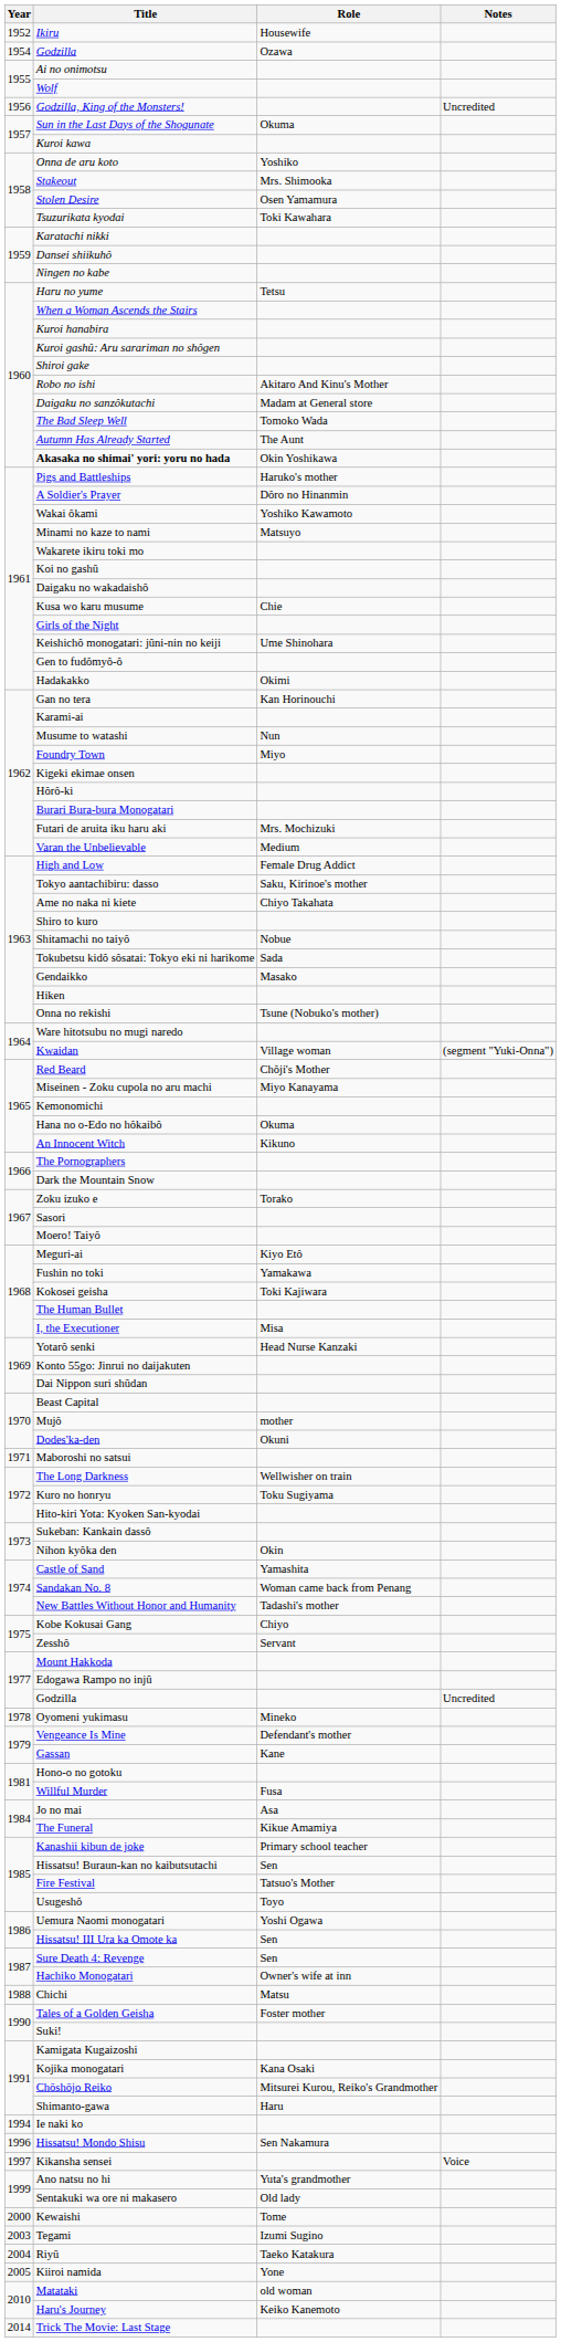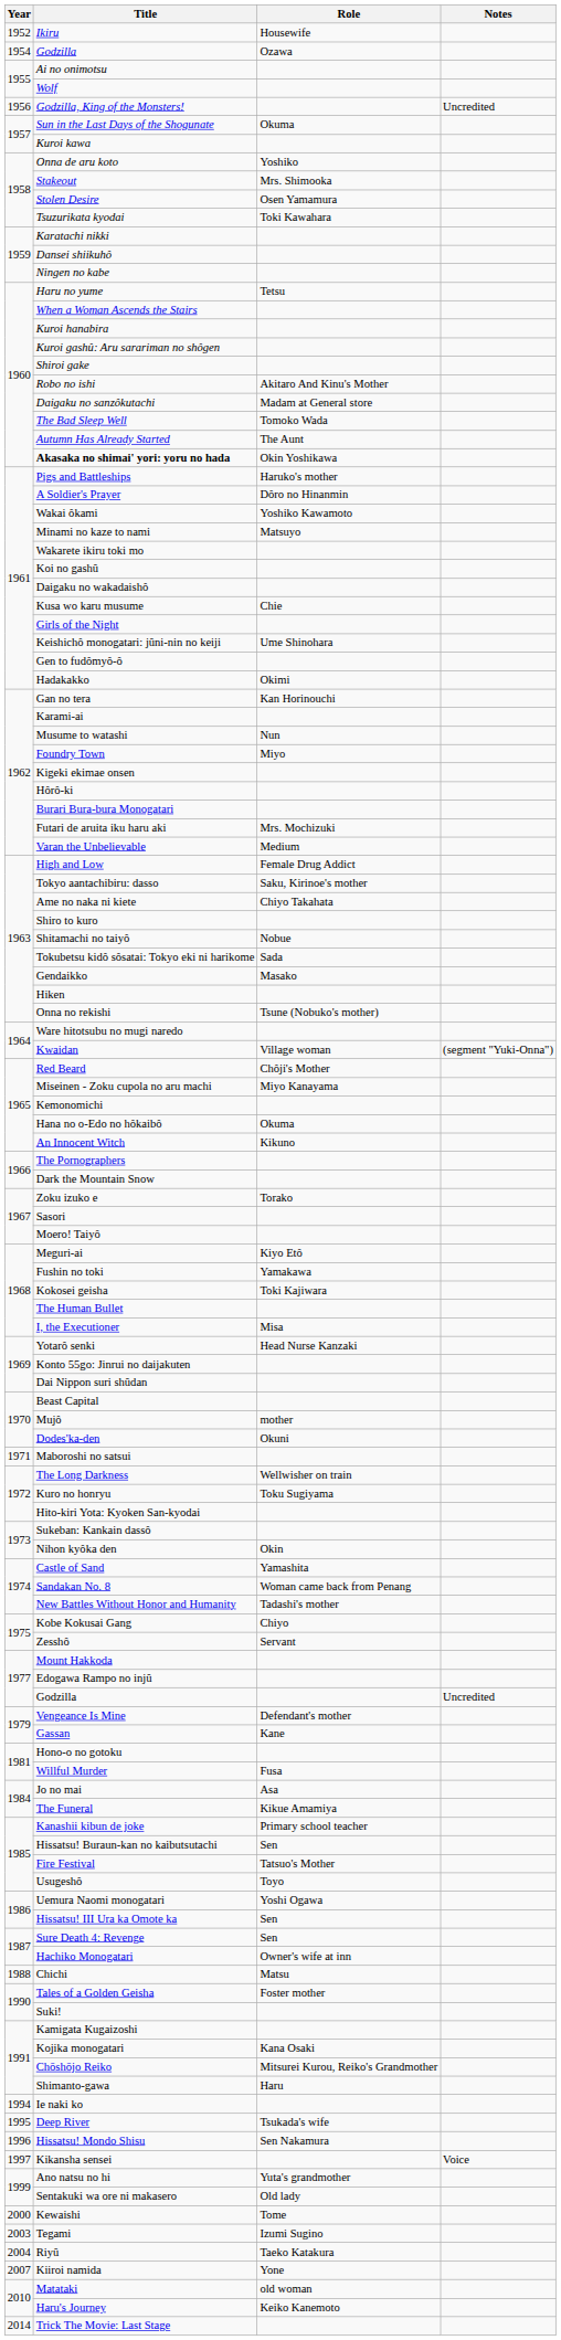 <table class="wikitable sortable">
 <tr align="center">
 <th>Year</th>
 <th>Title</th>
 <th>Role</th>
 <th>Notes</th>
 </tr>
 <tr>
 <td>1952</td>
 <td><em><a href='#'>Ikiru</a></em></td>
 <td>Housewife</td>
 <td></td>
 </tr>
 <tr>
 <td>1954</td>
 <td><em><a href='#'>Godzilla</a></em></td>
 <td>Ozawa</td>
 <td></td>
 </tr>
 <tr>
 <td rowspan="2">1955</td>
 <td><em>Ai no onimotsu</em></td>
 <td></td>
 <td></td>
 </tr>
 <tr>
 <td><em><a href='#'>Wolf</a></em></td>
 <td></td>
 <td></td>
 </tr>
 <tr>
 <td>1956</td>
 <td><em><a href='#'>Godzilla, King of the Monsters!</a></em></td>
 <td></td>
 <td>Uncredited</td>
 </tr>
 <tr>
 <td rowspan="2">1957</td>
 <td><em><a href='#'>Sun in the Last Days of the Shogunate</a></em></td>
 <td>Okuma</td>
 <td></td>
 </tr>
 <tr>
 <td><em>Kuroi kawa</em></td>
 <td></td>
 <td></td>
 </tr>
 <tr>
 <td rowspan="4">1958</td>
 <td><em>Onna de aru koto</em></td>
 <td>Yoshiko</td>
 <td></td>
 </tr>
 <tr>
 <td><em><a href='#'>Stakeout</a></em></td>
 <td>Mrs. Shimooka</td>
 <td></td>
 </tr>
 <tr>
 <td><em><a href='#'>Stolen Desire</a></em></td>
 <td>Osen Yamamura</td>
 <td></td>
 </tr>
 <tr>
 <td><em>Tsuzurikata kyodai</em></td>
 <td>Toki Kawahara</td>
 <td></td>
 </tr>
 <tr>
 <td rowspan="3">1959</td>
 <td><em>Karatachi nikki</em></td>
 <td></td>
 <td></td>
 </tr>
 <tr>
 <td><em>Dansei shiikuhô</em></td>
 <td></td>
 <td></td>
 </tr>
 <tr>
 <td><em>Ningen no kabe</em></td>
 <td></td>
 <td></td>
 </tr>
 <tr>
 <td rowspan="10">1960</td>
 <td><em>Haru no yume</em></td>
 <td>Tetsu</td>
 <td></td>
 </tr>
 <tr>
 <td><em><a href='#'>When a Woman Ascends the Stairs</a></em></td>
 <td></td>
 <td></td>
 </tr>
 <tr>
 <td><em>Kuroi hanabira</em></td>
 <td></td>
 <td></td>
 </tr>
 <tr>
 <td><em>Kuroi gashû: Aru sarariman no shôgen</em></td>
 <td></td>
 <td></td>
 </tr>
 <tr>
 <td><em>Shiroi gake</em></td>
 <td></td>
 <td></td>
 </tr>
 <tr>
 <td><em>Robo no ishi </em></td>
 <td>Akitaro And Kinu's Mother</td>
 <td></td>
 </tr>
 <tr>
 <td><em>Daigaku no sanzôkutachi</em></td>
 <td>Madam at General store</td>
 <td></td>
 </tr>
 <tr>
 <td><em><a href='#'>The Bad Sleep Well</a></em></td>
 <td>Tomoko Wada</td>
 <td></td>
 </tr>
 <tr>
 <td><em><a href='#'>Autumn Has Already Started</a></em></td>
 <td>The Aunt</td>
 <td></td>
 </tr>
 <tr>
 <td><strong>Akasaka no shimai' yori: yoru no hada<em></td>
 <td>Okin Yoshikawa</td>
 <td></td>
 </tr>
 <tr>
 <td rowspan="12">1961</td>
 <td></em><a href='#'>Pigs and Battleships</a><em></td>
 <td>Haruko's mother</td>
 <td></td>
 </tr>
 <tr>
 <td></em><a href='#'>A Soldier's Prayer</a><em></td>
 <td>Dôro no Hinanmin</td>
 <td></td>
 </tr>
 <tr>
 <td></em>Wakai ôkami<em></td>
 <td>Yoshiko Kawamoto</td>
 <td></td>
 </tr>
 <tr>
 <td></em>Minami no kaze to nami<em></td>
 <td>Matsuyo</td>
 <td></td>
 </tr>
 <tr>
 <td></em>Wakarete ikiru toki mo<em></td>
 <td></td>
 <td></td>
 </tr>
 <tr>
 <td></em>Koi no gashû<em></td>
 <td></td>
 <td></td>
 </tr>
 <tr>
 <td></em>Daigaku no wakadaishô<em></td>
 <td></td>
 <td></td>
 </tr>
 <tr>
 <td></em>Kusa wo karu musume<em></td>
 <td>Chie</td>
 <td></td>
 </tr>
 <tr>
 <td></em><a href='#'>Girls of the Night</a><em></td>
 <td></td>
 <td></td>
 </tr>
 <tr>
 <td></em>Keishichô monogatari: jûni-nin no keiji<em></td>
 <td>Ume Shinohara</td>
 <td></td>
 </tr>
 <tr>
 <td></em>Gen to fudômyô-ô<em></td>
 <td></td>
 <td></td>
 </tr>
 <tr>
 <td></em>Hadakakko<em></td>
 <td>Okimi</td>
 <td></td>
 </tr>
 <tr>
 <td rowspan="9">1962</td>
 <td></em>Gan no tera<em></td>
 <td>Kan Horinouchi</td>
 <td></td>
 </tr>
 <tr>
 <td></em>Karami-ai<em></td>
 <td></td>
 <td></td>
 </tr>
 <tr>
 <td></em>Musume to watashi<em></td>
 <td>Nun</td>
 <td></td>
 </tr>
 <tr>
 <td></em><a href='#'>Foundry Town</a><em></td>
 <td>Miyo</td>
 <td></td>
 </tr>
 <tr>
 <td></em>Kigeki ekimae onsen<em></td>
 <td></td>
 <td></td>
 </tr>
 <tr>
 <td></em>Hôrô-ki<em></td>
 <td></td>
 <td></td>
 </tr>
 <tr>
 <td></em><a href='#'>Burari Bura-bura Monogatari</a><em></td>
 <td></td>
 <td></td>
 </tr>
 <tr>
 <td></em>Futari de aruita iku haru aki<em></td>
 <td>Mrs. Mochizuki</td>
 <td></td>
 </tr>
 <tr>
 <td></em><a href='#'>Varan the Unbelievable</a><em></td>
 <td>Medium</td>
 <td></td>
 </tr>
 <tr>
 <td rowspan="9">1963</td>
 <td></em><a href='#'>High and Low</a><em></td>
 <td>Female Drug Addict</td>
 <td></td>
 </tr>
 <tr>
 <td></em>Tokyo aantachibiru: dasso<em></td>
 <td>Saku, Kirinoe's mother</td>
 <td></td>
 </tr>
 <tr>
 <td></em>Ame no naka ni kiete<em></td>
 <td>Chiyo Takahata</td>
 <td></td>
 </tr>
 <tr>
 <td></em>Shiro to kuro<em></td>
 <td></td>
 <td></td>
 </tr>
 <tr>
 <td></em>Shitamachi no taiyô<em></td>
 <td>Nobue</td>
 <td></td>
 </tr>
 <tr>
 <td></em>Tokubetsu kidô sôsatai: Tokyo eki ni harikome<em></td>
 <td>Sada</td>
 <td></td>
 </tr>
 <tr>
 <td></em>Gendaikko<em></td>
 <td>Masako</td>
 <td></td>
 </tr>
 <tr>
 <td></em>Hiken<em></td>
 <td></td>
 <td></td>
 </tr>
 <tr>
 <td></em>Onna no rekishi<em></td>
 <td>Tsune (Nobuko's mother)</td>
 <td></td>
 </tr>
 <tr>
 <td rowspan="2">1964</td>
 <td></em>Ware hitotsubu no mugi naredo<em></td>
 <td></td>
 <td></td>
 </tr>
 <tr>
 <td></em><a href='#'>Kwaidan</a><em></td>
 <td>Village woman</td>
 <td>(segment "Yuki-Onna")</td>
 </tr>
 <tr>
 <td rowspan="5">1965</td>
 <td></em><a href='#'>Red Beard</a><em></td>
 <td>Chôji's Mother</td>
 <td></td>
 </tr>
 <tr>
 <td></em>Miseinen - Zoku cupola no aru machi<em></td>
 <td>Miyo Kanayama</td>
 <td></td>
 </tr>
 <tr>
 <td></em>Kemonomichi<em></td>
 <td></td>
 <td></td>
 </tr>
 <tr>
 <td></em>Hana no o-Edo no hôkaibô<em></td>
 <td>Okuma</td>
 <td></td>
 </tr>
 <tr>
 <td></em><a href='#'>An Innocent Witch</a><em></td>
 <td>Kikuno</td>
 <td></td>
 </tr>
 <tr>
 <td rowspan="2">1966</td>
 <td></em><a href='#'>The Pornographers</a><em></td>
 <td></td>
 <td></td>
 </tr>
 <tr>
 <td></em>Dark the Mountain Snow<em></td>
 <td></td>
 <td></td>
 </tr>
 <tr>
 <td rowspan="3">1967</td>
 <td></em>Zoku izuko e<em></td>
 <td>Torako</td>
 <td></td>
 </tr>
 <tr>
 <td></em>Sasori<em></td>
 <td></td>
 <td></td>
 </tr>
 <tr>
 <td></em>Moero! Taiyô<em></td>
 <td></td>
 <td></td>
 </tr>
 <tr>
 <td rowspan="5">1968</td>
 <td></em>Meguri-ai<em></td>
 <td>Kiyo Etô</td>
 <td></td>
 </tr>
 <tr>
 <td></em>Fushin no toki<em></td>
 <td>Yamakawa</td>
 <td></td>
 </tr>
 <tr>
 <td></em>Kokosei geisha<em></td>
 <td>Toki Kajiwara</td>
 <td></td>
 </tr>
 <tr>
 <td></em><a href='#'>The Human Bullet</a><em></td>
 <td></td>
 <td></td>
 </tr>
 <tr>
 <td></em><a href='#'>I, the Executioner</a><em></td>
 <td>Misa</td>
 <td></td>
 </tr>
 <tr>
 <td rowspan="3">1969</td>
 <td></em>Yotarô senki<em></td>
 <td>Head Nurse Kanzaki</td>
 <td></td>
 </tr>
 <tr>
 <td></em>Konto 55go: Jinrui no daijakuten<em></td>
 <td></td>
 <td></td>
 </tr>
 <tr>
 <td></em>Dai Nippon suri shûdan<em></td>
 <td></td>
 <td></td>
 </tr>
 <tr>
 <td rowspan="3">1970</td>
 <td></em>Beast Capital<em></td>
 <td></td>
 <td></td>
 </tr>
 <tr>
 <td></em>Mujô<em></td>
 <td>mother</td>
 <td></td>
 </tr>
 <tr>
 <td></em><a href='#'>Dodes'ka-den</a><em></td>
 <td>Okuni</td>
 <td></td>
 </tr>
 <tr>
 <td>1971</td>
 <td></em>Maboroshi no satsui<em></td>
 <td></td>
 <td></td>
 </tr>
 <tr>
 <td rowspan="3">1972</td>
 <td></em><a href='#'>The Long Darkness</a><em></td>
 <td>Wellwisher on train</td>
 <td></td>
 </tr>
 <tr>
 <td></em>Kuro no honryu<em></td>
 <td>Toku Sugiyama</td>
 <td></td>
 </tr>
 <tr>
 <td></em>Hito-kiri Yota: Kyoken San-kyodai<em></td>
 <td></td>
 <td></td>
 </tr>
 <tr>
 <td rowspan="2">1973</td>
 <td></em>Sukeban: Kankain dassô<em></td>
 <td></td>
 <td></td>
 </tr>
 <tr>
 <td></em>Nihon kyôka den<em></td>
 <td>Okin</td>
 <td></td>
 </tr>
 <tr>
 <td rowspan="3">1974</td>
 <td></em><a href='#'>Castle of Sand</a><em></td>
 <td>Yamashita</td>
 <td></td>
 </tr>
 <tr>
 <td></em><a href='#'>Sandakan No. 8</a><em></td>
 <td>Woman came back from Penang</td>
 <td></td>
 </tr>
 <tr>
 <td></em><a href='#'>New Battles Without Honor and Humanity</a><em></td>
 <td>Tadashi's mother</td>
 <td></td>
 </tr>
 <tr>
 <td rowspan="2">1975</td>
 <td></em>Kobe Kokusai Gang<em></td>
 <td>Chiyo</td>
 <td></td>
 </tr>
 <tr>
 <td></em>Zesshô<em></td>
 <td>Servant</td>
 <td></td>
 </tr>
 <tr>
 <td rowspan="3">1977</td>
 <td></em><a href='#'>Mount Hakkoda</a><em></td>
 <td></td>
 <td></td>
 </tr>
 <tr>
 <td></em>Edogawa Rampo no injû<em></td>
 <td></td>
 <td></td>
 </tr>
 <tr>
 <td></em>Godzilla<em></td>
 <td></td>
 <td>Uncredited</td>
 </tr>
 <tr>
-<td>1978</td>
-<td></em>Oyomeni yukimasu<em></td>
-<td>Mineko</td>
-<td></td>
-</tr>
-<tr>
 <td rowspan="2">1979</td>
 <td></em><a href='#'>Vengeance Is Mine</a><em></td>
 <td>Defendant's mother</td>
 <td></td>
 </tr>
 <tr>
 <td></em><a href='#'>Gassan</a><em></td>
 <td>Kane</td>
 <td></td>
 </tr>
 <tr>
 <td rowspan="2">1981</td>
 <td></em>Hono-o no gotoku<em></td>
 <td></td>
 <td></td>
 </tr>
 <tr>
 <td></em><a href='#'>Willful Murder</a><em></td>
 <td>Fusa</td>
 <td></td>
 </tr>
 <tr>
 <td rowspan="2">1984</td>
 <td></em>Jo no mai<em></td>
 <td>Asa</td>
 <td></td>
 </tr>
 <tr>
 <td></em><a href='#'>The Funeral</a><em></td>
 <td>Kikue Amamiya</td>
 <td></td>
 </tr>
 <tr>
 <td rowspan="4">1985</td>
 <td></em><a href='#'>Kanashii kibun de joke</a><em></td>
 <td>Primary school teacher</td>
 <td></td>
 </tr>
 <tr>
 <td></em>Hissatsu! Buraun-kan no kaibutsutachi<em></td>
 <td>Sen</td>
 <td></td>
 </tr>
 <tr>
 <td></em><a href='#'>Fire Festival</a><em></td>
 <td>Tatsuo's Mother</td>
 <td></td>
 </tr>
 <tr>
 <td></em>Usugeshô<em></td>
 <td>Toyo</td>
 <td></td>
 </tr>
 <tr>
 <td rowspan="2">1986</td>
 <td></em>Uemura Naomi monogatari<em></td>
 <td>Yoshi Ogawa</td>
 <td></td>
 </tr>
 <tr>
 <td></em><a href='#'>Hissatsu! III Ura ka Omote ka</a><em></td>
 <td>Sen</td>
 <td></td>
 </tr>
 <tr>
 <td rowspan="2">1987</td>
 <td></em><a href='#'>Sure Death 4: Revenge</a><em></td>
 <td>Sen</td>
 <td></td>
 </tr>
 <tr>
 <td></em><a href='#'>Hachiko Monogatari</a><em></td>
 <td>Owner's wife at inn</td>
 <td></td>
 </tr>
 <tr>
 <td>1988</td>
 <td></em>Chichi<em></td>
 <td>Matsu</td>
 <td></td>
 </tr>
 <tr>
 <td rowspan="2">1990</td>
 <td></em><a href='#'>Tales of a Golden Geisha</a><em></td>
 <td>Foster mother</td>
 <td></td>
 </tr>
 <tr>
 <td></em>Suki!<em></td>
 <td></td>
 <td></td>
 </tr>
 <tr>
 <td rowspan="4">1991</td>
 <td></em>Kamigata Kugaizoshi<em></td>
 <td></td>
 <td></td>
 </tr>
 <tr>
 <td></em>Kojika monogatari<em></td>
 <td>Kana Osaki</td>
 <td></td>
 </tr>
 <tr>
 <td></em><a href='#'>Chōshōjo Reiko</a><em></td>
 <td>Mitsurei Kurou, Reiko's Grandmother</td>
 <td></td>
 </tr>
 <tr>
 <td></em>Shimanto-gawa<em></td>
 <td>Haru</td>
 <td></td>
 </tr>
 <tr>
 <td>1994</td>
 <td></em>Ie naki ko<em></td>
 <td></td>
 <td></td>
 </tr>
 <tr>
+<td>1995</td>
+<td></em><a href='#'>Deep River</a><em></td>
+<td>Tsukada's wife</td>
+<td></td>
+</tr>
+<tr>
 <td>1996</td>
 <td></em><a href='#'>Hissatsu! Mondo Shisu</a><em></td>
 <td>Sen Nakamura</td>
 <td></td>
 </tr>
 <tr>
 <td>1997</td>
 <td></em>Kikansha sensei<em></td>
 <td></td>
 <td>Voice</td>
 </tr>
 <tr>
 <td rowspan="2">1999</td>
 <td></em>Ano natsu no hi<em></td>
 <td>Yuta's grandmother</td>
 <td></td>
 </tr>
 <tr>
 <td></em>Sentakuki wa ore ni makasero<em></td>
 <td>Old lady</td>
 <td></td>
 </tr>
 <tr>
 <td>2000</td>
 <td></em>Kewaishi<em></td>
 <td>Tome</td>
 <td></td>
 </tr>
 <tr>
 <td>2003</td>
 <td></em>Tegami<em></td>
 <td>Izumi Sugino</td>
 <td></td>
 </tr>
 <tr>
 <td>2004</td>
 <td></em>Riyû<em></td>
 <td>Taeko Katakura</td>
 <td></td>
 </tr>
 <tr>
-<td>2005</td>
+<td>2007</td>
 <td></em>Kiiroi namida<em></td>
 <td>Yone</td>
 <td></td>
 </tr>
 <tr>
 <td rowspan="2">2010</td>
 <td></em><a href='#'>Matataki</a><em></td>
 <td>old woman</td>
 <td></td>
 </tr>
 <tr>
 <td></em><a href='#'>Haru's Journey</a><em></td>
 <td>Keiko Kanemoto</td>
 <td></td>
 </tr>
 <tr>
 <td>2014</td>
 <td></em><a href='#'>Trick The Movie: Last Stage</a><em></td>
 <td></td>
 <td></td>
 </tr>
 </table>
